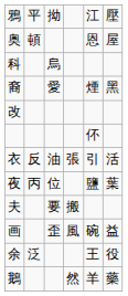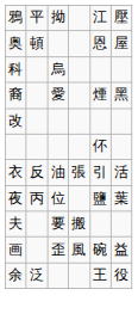 <table class="wikitable" border="1" style="text-align:center">
 <tr>
 <td> 鴉</td>
 <td> 平</td>
 <td> 拗</td>
 <td></td>
 <td> 江</td>
 <td> 壓</td>
 </tr>
 <tr>
 <td> 奥</td>
 <td> 頓</td>
 <td></td>
 <td></td>
 <td> 恩</td>
 <td> 屋</td>
 </tr>
 <tr>
 <td> 科</td>
 <td></td>
 <td> 烏</td>
 <td></td>
 <td></td>
 <td></td>
 </tr>
 <tr>
 <td> 裔</td>
 <td></td>
 <td> 愛</td>
 <td></td>
 <td> 煙</td>
 <td> 黑</td>
 </tr>
 <tr>
 <td> 改</td>
 <td></td>
 <td></td>
 <td></td>
 <td></td>
 <td></td>
 </tr>
 <tr>
 <td></td>
 <td></td>
 <td></td>
 <td></td>
 <td> 伓</td>
 <td></td>
 </tr>
 <tr>
 <td> 衣</td>
 <td> 反</td>
 <td> 油</td>
 <td> 張</td>
 <td> 引</td>
 <td> 活</td>
 </tr>
 <tr>
 <td> 夜</td>
 <td> 丙</td>
 <td> 位</td>
 <td></td>
 <td> 鹽</td>
 <td> 葉</td>
 </tr>
 <tr>
 <td> 夫</td>
 <td></td>
 <td> 要</td>
 <td> 搬</td>
 <td></td>
 <td></td>
 </tr>
 <tr>
 <td> 画</td>
 <td></td>
 <td> 歪</td>
 <td> 風</td>
 <td> 碗</td>
 <td> 益</td>
 </tr>
 <tr>
 <td> 余</td>
 <td> 泛</td>
 <td></td>
 <td></td>
 <td> 王</td>
 <td> 役</td>
 </tr>
-<tr>
-<td> 鵝</td>
-<td></td>
-<td></td>
-<td> 然</td>
-<td> 羊</td>
-<td> 藥</td>
-</tr>
 </table>
